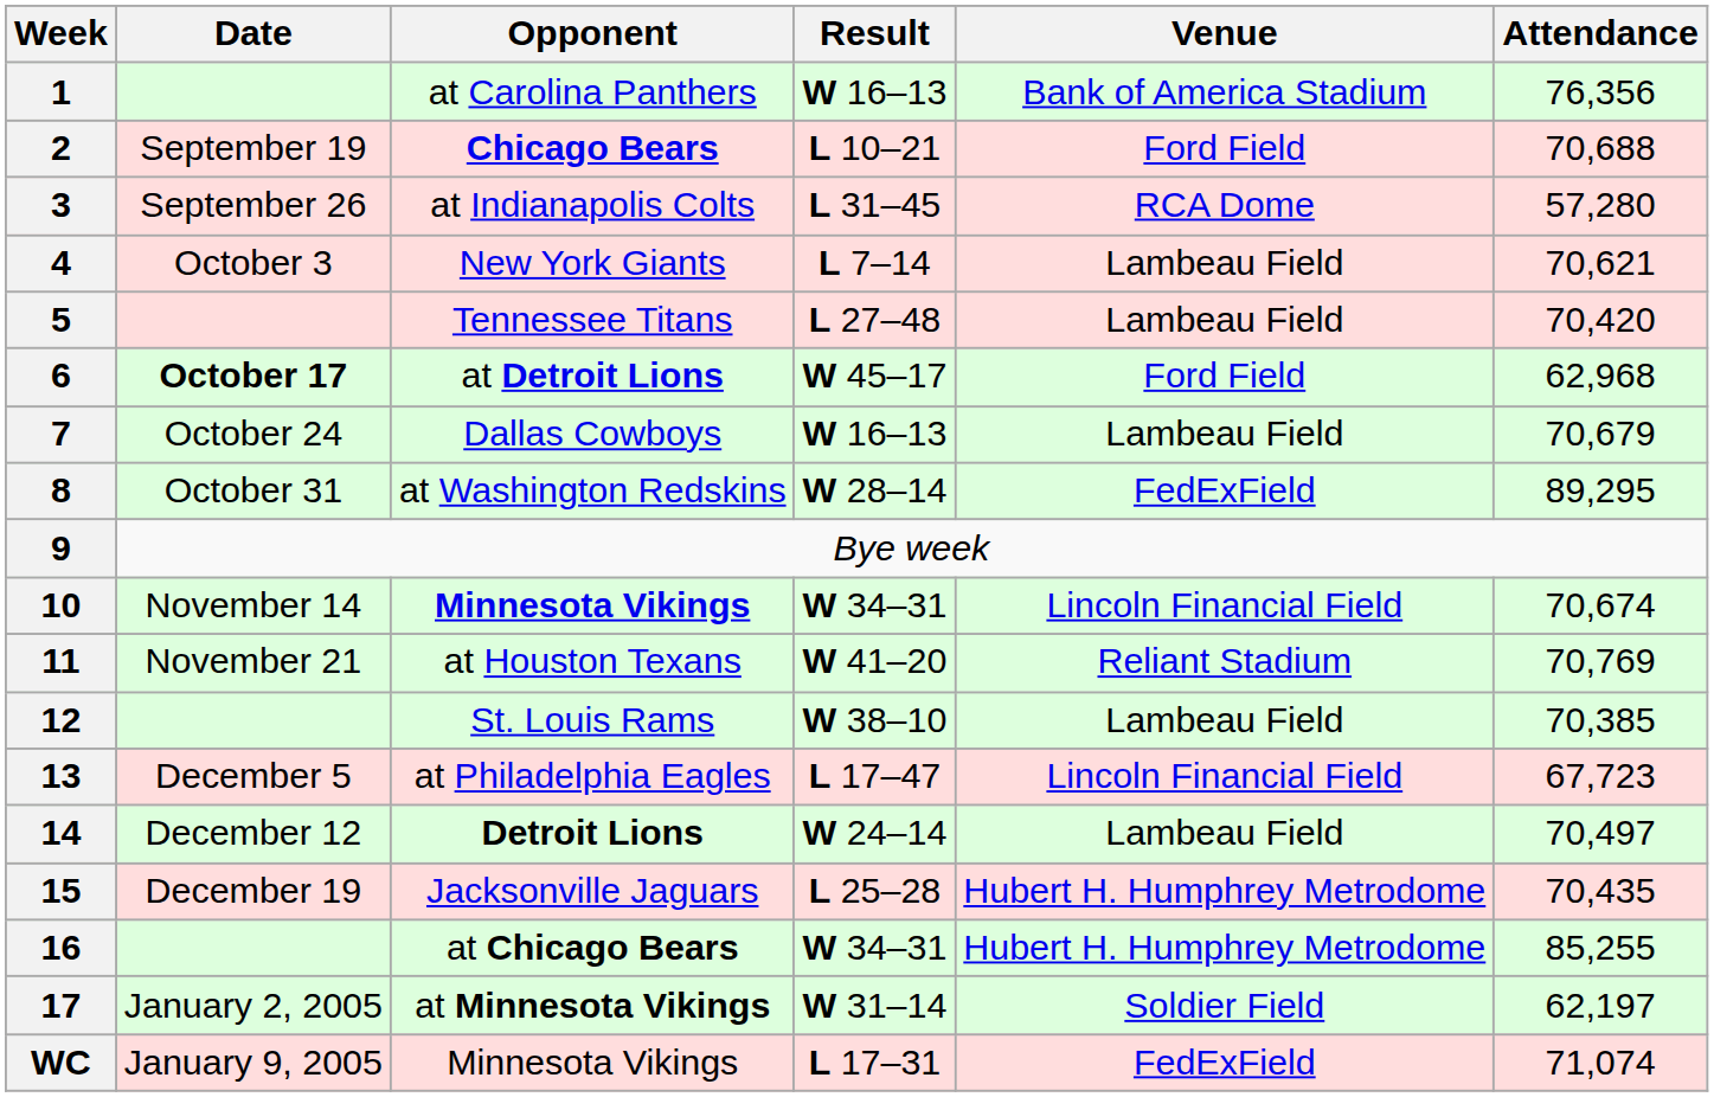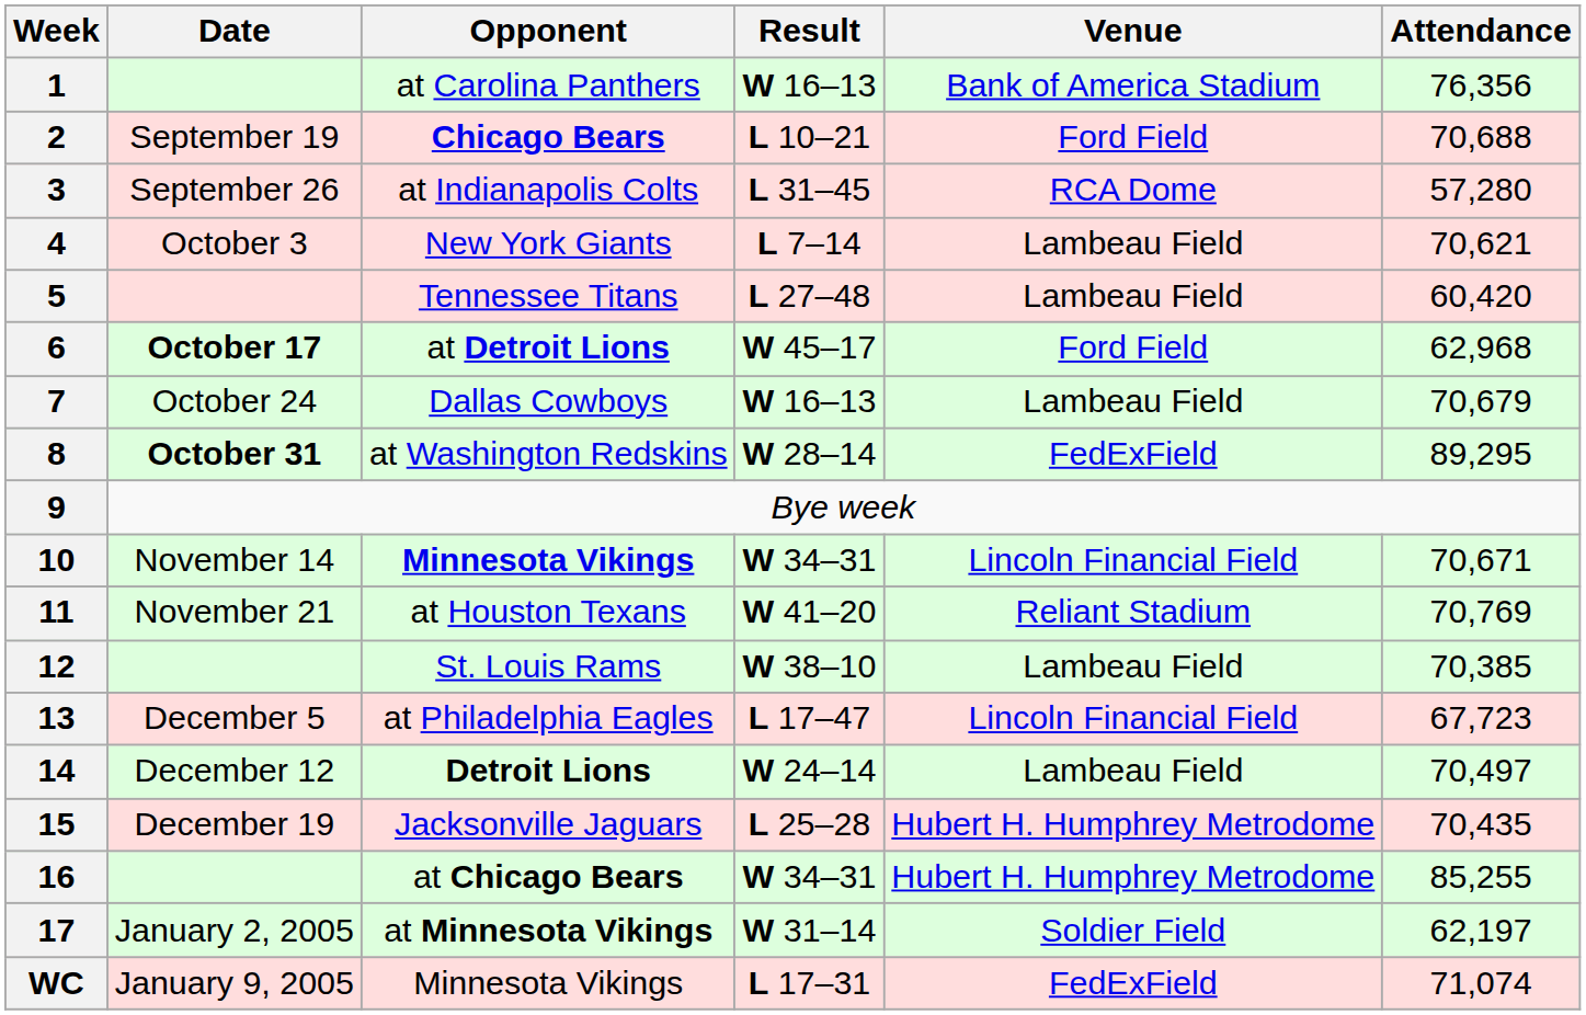 <table class="wikitable" style="text-align:center">
 <tr>
 <th>Week</th>
 <th>Date</th>
 <th>Opponent</th>
 <th>Result</th>
 <th>Venue</th>
 <th>Attendance</th>
 </tr>
 <tr bgcolor="#ddffdd">
 <th>1</th>
 <td></td>
 <td>at <a href='#'>Carolina Panthers</a></td>
 <td><strong>W</strong> 16–13</td>
 <td><a href='#'>Bank of America Stadium</a></td>
 <td>76,356</td>
 </tr>
 <tr bgcolor="#ffdddd">
 <th>2</th>
 <td>September 19</td>
 <td><strong><a href='#'>Chicago Bears</a></strong></td>
 <td><strong>L</strong> 10–21</td>
 <td><a href='#'>Ford Field</a></td>
 <td>70,688</td>
 </tr>
 <tr bgcolor="#ffdddd">
 <th>3</th>
 <td>September 26</td>
 <td>at <a href='#'>Indianapolis Colts</a></td>
 <td><strong>L</strong> 31–45</td>
 <td><a href='#'>RCA Dome</a></td>
 <td>57,280</td>
 </tr>
 <tr bgcolor="#ffdddd">
 <th>4</th>
 <td>October 3</td>
 <td><a href='#'>New York Giants</a></td>
 <td><strong>L</strong> 7–14</td>
 <td>Lambeau Field</td>
 <td>70,621</td>
 </tr>
 <tr bgcolor="#ffdddd">
 <th>5</th>
 <td></td>
 <td><a href='#'>Tennessee Titans</a></td>
 <td><strong>L</strong> 27–48</td>
 <td>Lambeau Field</td>
-<td>70,420</td>
+<td>60,420</td>
 </tr>
 <tr bgcolor="#ddffdd">
 <th>6</th>
 <td><strong>October 17</strong></td>
 <td>at <strong><a href='#'>Detroit Lions</a></strong></td>
 <td><strong>W</strong> 45–17</td>
 <td><a href='#'>Ford Field</a></td>
 <td>62,968</td>
 </tr>
 <tr bgcolor="#ddffdd">
 <th>7</th>
 <td>October 24</td>
 <td><a href='#'>Dallas Cowboys</a></td>
 <td><strong>W</strong> 16–13</td>
 <td>Lambeau Field</td>
 <td>70,679</td>
 </tr>
 <tr bgcolor="#ddffdd">
 <th>8</th>
-<td>October 31</td>
+<td><strong>October 31</strong></td>
 <td>at <a href='#'>Washington Redskins</a></td>
 <td><strong>W</strong> 28–14</td>
 <td><a href='#'>FedExField</a></td>
 <td>89,295</td>
 </tr>
 <tr>
 <th>9</th>
 <td colspan="5"><em>Bye week</em></td>
 </tr>
 <tr bgcolor="#ddffdd">
 <th>10</th>
 <td>November 14</td>
 <td><strong><a href='#'>Minnesota Vikings</a></strong></td>
 <td><strong>W</strong> 34–31</td>
 <td><a href='#'>Lincoln Financial Field</a></td>
-<td>70,674</td>
+<td>70,671</td>
 </tr>
 <tr bgcolor="#ddffdd">
 <th>11</th>
 <td>November 21</td>
 <td>at <a href='#'>Houston Texans</a></td>
 <td><strong>W</strong> 41–20</td>
 <td><a href='#'>Reliant Stadium</a></td>
 <td>70,769</td>
 </tr>
 <tr bgcolor="#ddffdd">
 <th>12</th>
 <td></td>
 <td><a href='#'>St. Louis Rams</a></td>
 <td><strong>W</strong> 38–10</td>
 <td>Lambeau Field</td>
 <td>70,385</td>
 </tr>
 <tr bgcolor="#ffdddd">
 <th>13</th>
 <td>December 5</td>
 <td>at <a href='#'>Philadelphia Eagles</a></td>
 <td><strong>L</strong> 17–47</td>
 <td><a href='#'>Lincoln Financial Field</a></td>
 <td>67,723</td>
 </tr>
 <tr bgcolor="#ddffdd">
 <th>14</th>
 <td>December 12</td>
 <td><strong>Detroit Lions</strong></td>
 <td><strong>W</strong> 24–14</td>
 <td>Lambeau Field</td>
 <td>70,497</td>
 </tr>
 <tr bgcolor="#ffdddd">
 <th>15</th>
 <td>December 19</td>
 <td><a href='#'>Jacksonville Jaguars</a></td>
 <td><strong>L</strong> 25–28</td>
 <td><a href='#'>Hubert H. Humphrey Metrodome</a></td>
 <td>70,435</td>
 </tr>
 <tr bgcolor="#ddffdd">
 <th>16</th>
 <td></td>
 <td>at <strong>Chicago Bears</strong></td>
 <td><strong>W</strong> 34–31</td>
 <td><a href='#'>Hubert H. Humphrey Metrodome</a></td>
 <td>85,255</td>
 </tr>
 <tr bgcolor="#ddffdd">
 <th>17</th>
 <td>January 2, 2005</td>
 <td>at <strong>Minnesota Vikings</strong></td>
 <td><strong>W</strong> 31–14</td>
 <td><a href='#'>Soldier Field</a></td>
 <td>62,197</td>
 </tr>
 <tr bgcolor="#ffdddd">
 <th>WC</th>
 <td>January 9, 2005</td>
 <td>Minnesota Vikings</td>
 <td><strong>L</strong> 17–31</td>
 <td><a href='#'>FedExField</a></td>
 <td>71,074</td>
 </tr>
 </table>
